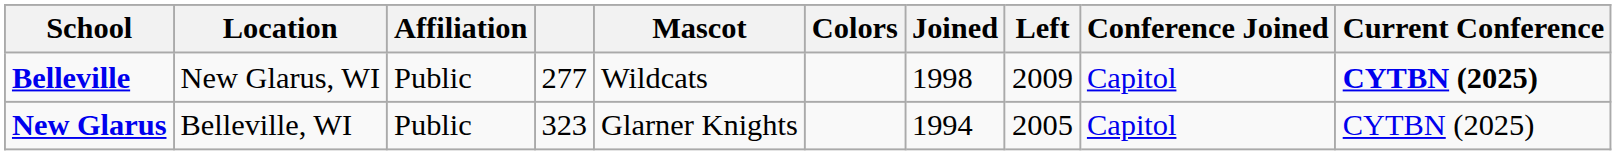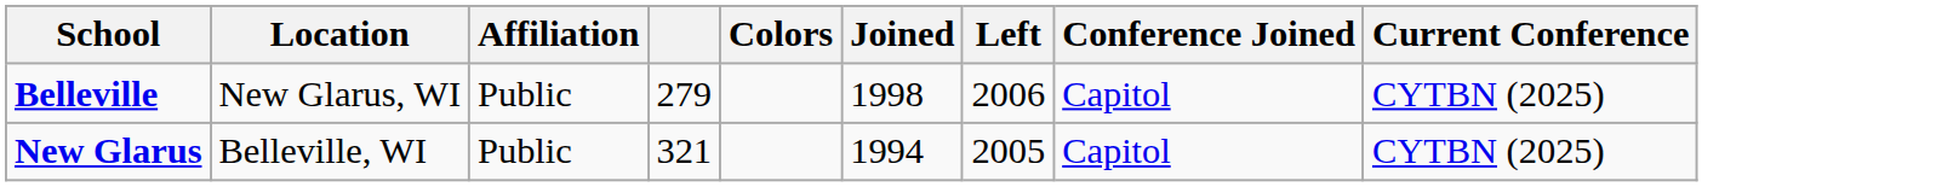 <table class="wikitable sortable">
 <tr>
 <th>School</th>
 <th>Location</th>
 <th>Affiliation</th>
 <th></th>
-<th>Mascot</th>
 <th>Colors</th>
 <th>Joined</th>
 <th>Left</th>
 <th>Conference Joined</th>
 <th>Current Conference</th>
 </tr>
 <tr>
 <td><a href='#'><strong>Belleville</strong></a></td>
 <td>New Glarus, WI</td>
 <td>Public</td>
-<td>277</td>
-<td>Wildcats</td>
+<td>279</td>
 <td> </td>
 <td>1998</td>
-<td>2009</td>
+<td>2006</td>
 <td><a href='#'>Capitol</a></td>
-<td><strong><a href='#'>CYTBN</a> (2025)</strong></td>
+<td><a href='#'>CYTBN</a> (2025)</td>
 </tr>
 <tr>
 <td><a href='#'><strong>New Glarus</strong></a></td>
 <td>Belleville, WI</td>
 <td>Public</td>
-<td>323</td>
-<td>Glarner Knights</td>
+<td>321</td>
 <td> </td>
 <td>1994</td>
 <td>2005</td>
 <td><a href='#'>Capitol</a></td>
 <td><a href='#'>CYTBN</a> (2025)</td>
 </tr>
 </table>
